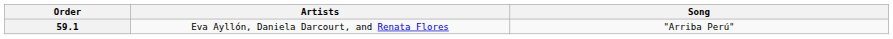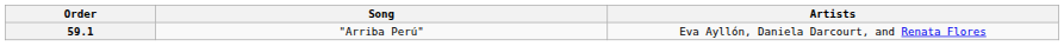 <table class="wikitable" style="text-align: center; width:100%">
 <tr>
 <th style="width:05%">Order</th>
+<th style="width:15%">Song</th>
 <th style="width:15%">Artists</th>
-<th style="width:15%">Song</th>
 </tr>
 <tr>
 <th>59.1</th>
+<td>"Arriba Perú"</td>
 <td>Eva Ayllón, Daniela Darcourt, and <a href='#'>Renata Flores</a></td>
-<td>"Arriba Perú"</td>
 </tr>
 </table>
